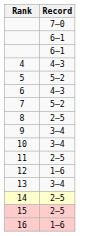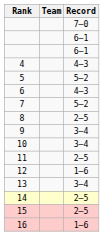 <table class="wikitable" style="text-align: center">
 <tr>
 <th width=50>Rank</th>
+<th>Team</th>
 <th width=50>Record</th>
 </tr>
 <tr>
 <td></td>
+<td align=left></td>
 <td>7–0</td>
 </tr>
 <tr>
 <td></td>
+<td align=left></td>
 <td>6–1</td>
 </tr>
 <tr>
 <td></td>
+<td align=left></td>
 <td>6–1</td>
 </tr>
 <tr>
 <td>4</td>
+<td align=left></td>
 <td>4–3</td>
 </tr>
 <tr>
 <td>5</td>
+<td align=left></td>
 <td>5–2</td>
 </tr>
 <tr>
 <td>6</td>
+<td align=left></td>
 <td>4–3</td>
 </tr>
 <tr>
 <td>7</td>
+<td align=left></td>
 <td>5–2</td>
 </tr>
 <tr>
 <td>8</td>
+<td align=left></td>
 <td>2–5</td>
 </tr>
 <tr>
 <td>9</td>
+<td align=left></td>
 <td>3–4</td>
 </tr>
 <tr>
 <td>10</td>
+<td align=left></td>
 <td>3–4</td>
 </tr>
 <tr>
 <td>11</td>
+<td align=left></td>
 <td>2–5</td>
 </tr>
 <tr>
 <td>12</td>
+<td align=left></td>
 <td>1–6</td>
 </tr>
 <tr>
 <td>13</td>
+<td align=left></td>
 <td>3–4</td>
 </tr>
 <tr bgcolor=#ffffcc>
 <td>14</td>
+<td align=left></td>
 <td>2–5</td>
 </tr>
 <tr bgcolor=#ffcccc>
 <td>15</td>
+<td align=left></td>
 <td>2–5</td>
 </tr>
 <tr bgcolor=#ffcccc>
 <td>16</td>
+<td align=left></td>
 <td>1–6</td>
 </tr>
 </table>
